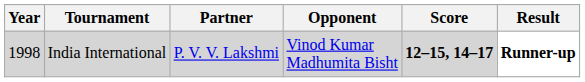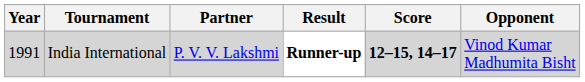 <table class="sortable wikitable" style="font-size:90%;">
 <tr>
 <th>Year</th>
 <th>Tournament</th>
 <th>Partner</th>
+<th>Result</th>
+<th>Score</th>
 <th>Opponent</th>
-<th>Score</th>
-<th>Result</th>
 </tr>
 <tr style="background:#D5D5D5">
-<td align="center">1998</td>
+<td align="center">1991</td>
 <td align="left">India International</td>
 <td align="left"> <a href='#'>P. V. V. Lakshmi</a></td>
+<td style="text-align:left; background:white"> <strong>Runner-up</strong></td>
+<td align="left"><strong>12–15, 14–17</strong></td>
 <td align="left"> <a href='#'>Vinod Kumar</a> <br>  <a href='#'>Madhumita Bisht</a></td>
-<td align="left"><strong>12–15, 14–17</strong></td>
-<td style="text-align:left; background:white"> <strong>Runner-up</strong></td>
 </tr>
 </table>
